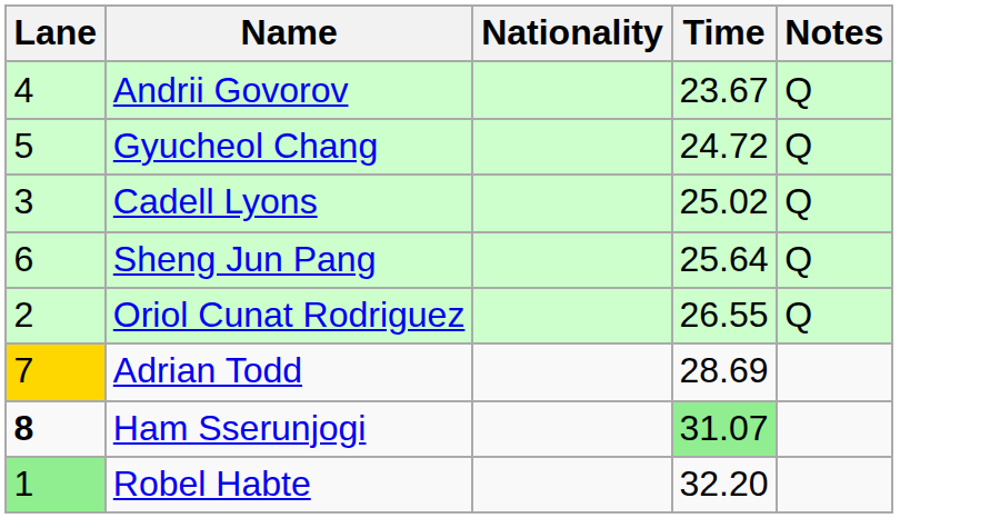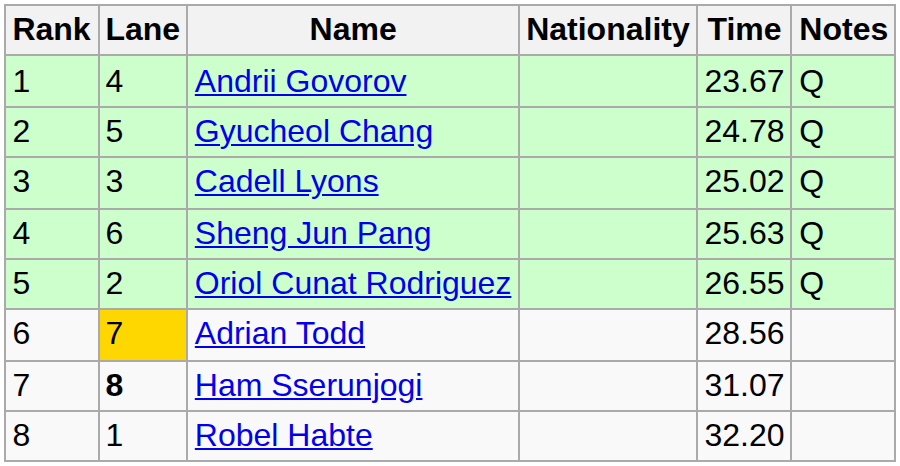 <table class="wikitable">
 <tr>
+<th>Rank</th>
 <th>Lane</th>
 <th>Name</th>
 <th>Nationality</th>
 <th>Time</th>
 <th>Notes</th>
 </tr>
 <tr bgcolor=ccffcc>
+<td>1</td>
 <td>4</td>
 <td><a href='#'>Andrii Govorov</a></td>
 <td></td>
 <td>23.67</td>
 <td>Q</td>
 </tr>
 <tr bgcolor=ccffcc>
+<td>2</td>
 <td>5</td>
 <td><a href='#'>Gyucheol Chang</a></td>
 <td></td>
-<td>24.72</td>
+<td>24.78</td>
 <td>Q</td>
 </tr>
 <tr bgcolor=ccffcc>
+<td>3</td>
 <td>3</td>
 <td><a href='#'>Cadell Lyons</a></td>
 <td></td>
 <td>25.02</td>
 <td>Q</td>
 </tr>
 <tr bgcolor=ccffcc>
+<td>4</td>
 <td>6</td>
 <td><a href='#'>Sheng Jun Pang</a></td>
 <td></td>
-<td>25.64</td>
+<td>25.63</td>
 <td>Q</td>
 </tr>
 <tr bgcolor=ccffcc>
+<td>5</td>
 <td>2</td>
 <td><a href='#'>Oriol Cunat Rodriguez</a></td>
 <td></td>
 <td>26.55</td>
 <td>Q</td>
 </tr>
 <tr>
+<td>6</td>
 <td style="background: gold;">7</td>
 <td><a href='#'>Adrian Todd</a></td>
 <td></td>
-<td>28.69</td>
+<td>28.56</td>
 <td></td>
 </tr>
 <tr>
+<td>7</td>
 <td><strong>8</strong></td>
 <td><a href='#'>Ham Sserunjogi</a></td>
 <td></td>
-<td style="background: lightgreen;">31.07</td>
+<td>31.07</td>
 <td></td>
 </tr>
 <tr>
-<td style="background: lightgreen;">1</td>
+<td>8</td>
+<td>1</td>
 <td><a href='#'>Robel Habte</a></td>
 <td></td>
 <td>32.20</td>
 <td></td>
 </tr>
 </table>
